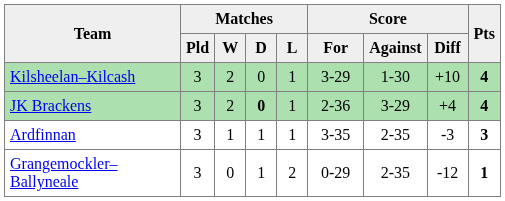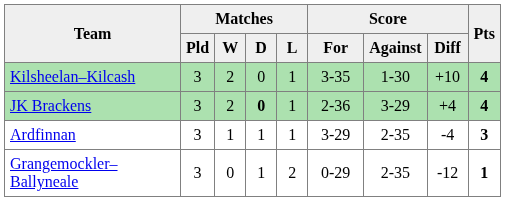 <table style=border-collapse:collapse border=1 cellspacing=0 cellpadding=5>
 <tr align=center bgcolor=#efefef>
 <th rowspan=2 width=165>Team</th>
 <th colspan=4>Matches</th>
 <th colspan=3>Score</th>
 <th rowspan=2width=20>Pts</th>
 </tr>
 <tr align=center bgcolor=#efefef>
 <th width=20>Pld</th>
 <th width=20>W</th>
 <th width=20>D</th>
 <th width=20>L</th>
 <th width=45>For</th>
 <th width=45>Against</th>
 <th width=30>Diff</th>
 </tr>
 <tr align=center style="background:#ACE1AF;">
 <td style="text-align:left;"> <a href='#'>Kilsheelan–Kilcash</a></td>
 <td>3</td>
 <td>2</td>
 <td>0</td>
 <td>1</td>
-<td>3-29</td>
+<td>3-35</td>
 <td>1-30</td>
 <td>+10</td>
 <td><strong>4</strong></td>
 </tr>
 <tr align=center style="background:#ACE1AF;">
 <td style="text-align:left;"> <a href='#'>JK Brackens</a></td>
 <td>3</td>
 <td>2</td>
 <td><strong>0</strong></td>
 <td>1</td>
 <td>2-36</td>
 <td>3-29</td>
 <td>+4</td>
 <td><strong>4</strong></td>
 </tr>
 <tr align=center>
 <td style="text-align:left;"> <a href='#'>Ardfinnan</a></td>
 <td>3</td>
 <td>1</td>
 <td>1</td>
 <td>1</td>
-<td>3-35</td>
+<td>3-29</td>
 <td>2-35</td>
-<td>-3</td>
+<td>-4</td>
 <td><strong>3</strong></td>
 </tr>
 <tr align=center>
 <td style="text-align:left;"> <a href='#'>Grangemockler–Ballyneale</a></td>
 <td>3</td>
 <td>0</td>
 <td>1</td>
 <td>2</td>
 <td>0-29</td>
 <td>2-35</td>
 <td>-12</td>
 <td><strong>1</strong></td>
 </tr>
 </table>
